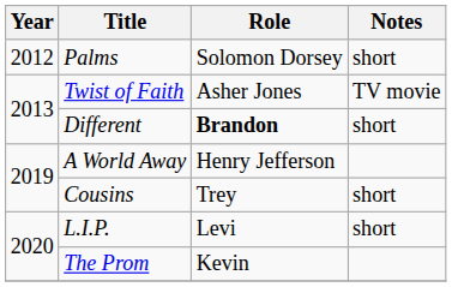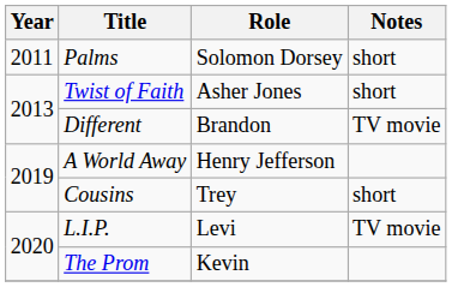 <table class="wikitable sortable">
 <tr>
 <th>Year</th>
 <th>Title</th>
 <th>Role</th>
 <th>Notes</th>
 </tr>
 <tr>
-<td>2012</td>
+<td>2011</td>
 <td><em>Palms</em></td>
 <td>Solomon Dorsey</td>
 <td>short</td>
 </tr>
 <tr>
 <td rowspan="2">2013</td>
 <td><em><a href='#'>Twist of Faith</a></em></td>
 <td>Asher Jones</td>
-<td>TV movie</td>
+<td>short</td>
 </tr>
 <tr>
 <td><em>Different</em></td>
-<td><strong>Brandon</strong></td>
-<td>short</td>
+<td>Brandon</td>
+<td>TV movie</td>
 </tr>
 <tr>
 <td rowspan="2">2019</td>
 <td><em>A World Away</em></td>
 <td>Henry Jefferson</td>
 <td></td>
 </tr>
 <tr>
 <td><em>Cousins</em></td>
 <td>Trey</td>
 <td>short</td>
 </tr>
 <tr>
 <td rowspan="2">2020</td>
 <td><em>L.I.P.</em></td>
 <td>Levi</td>
-<td>short</td>
+<td>TV movie</td>
 </tr>
 <tr>
 <td><em><a href='#'>The Prom</a></em></td>
 <td>Kevin</td>
 <td></td>
 </tr>
 <tr>
 </tr>
 </table>
